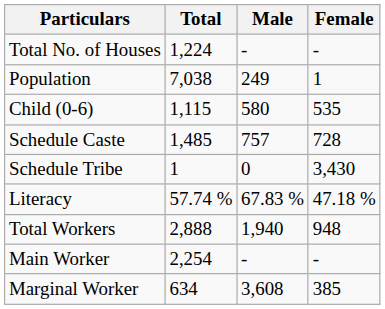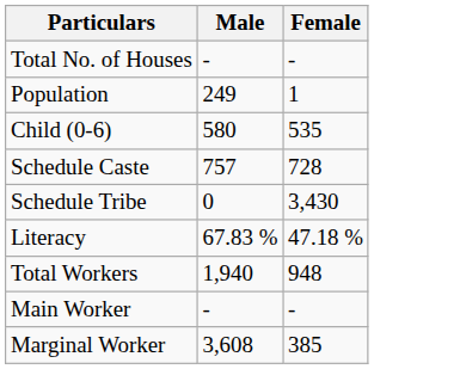 <table class="wikitable">
 <tr>
 <th>Particulars</th>
-<th>Total</th>
 <th>Male</th>
 <th>Female</th>
 </tr>
 <tr>
 <td>Total No. of Houses</td>
-<td>1,224</td>
 <td>-</td>
 <td>-</td>
 </tr>
 <tr>
 <td>Population</td>
-<td>7,038</td>
 <td>249</td>
 <td>1</td>
 </tr>
 <tr>
 <td>Child (0-6)</td>
-<td>1,115</td>
 <td>580</td>
 <td>535</td>
 </tr>
 <tr>
 <td>Schedule Caste</td>
-<td>1,485</td>
 <td>757</td>
 <td>728</td>
 </tr>
 <tr>
 <td>Schedule Tribe</td>
-<td>1</td>
 <td>0</td>
 <td>3,430</td>
 </tr>
 <tr>
 <td>Literacy</td>
-<td>57.74 %</td>
 <td>67.83 %</td>
 <td>47.18 %</td>
 </tr>
 <tr>
 <td>Total Workers</td>
-<td>2,888</td>
 <td>1,940</td>
 <td>948</td>
 </tr>
 <tr>
 <td>Main Worker</td>
-<td>2,254</td>
 <td>-</td>
 <td>-</td>
 </tr>
 <tr>
 <td>Marginal Worker</td>
-<td>634</td>
 <td>3,608</td>
 <td>385</td>
 </tr>
 </table>
